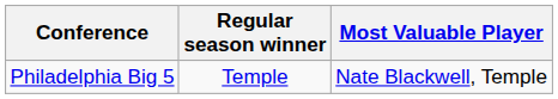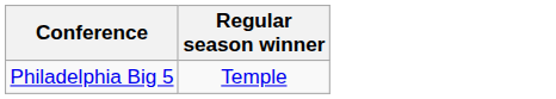 <table class="wikitable" style="text-align:center;">
 <tr>
 <th>Conference</th>
 <th>Regular <br> season winner</th>
-<th><a href='#'>Most Valuable Player</a></th>
 </tr>
 <tr>
 <td><a href='#'>Philadelphia Big 5</a></td>
 <td><a href='#'>Temple</a></td>
-<td><a href='#'>Nate Blackwell</a>, Temple</td>
 </tr>
 </table>
